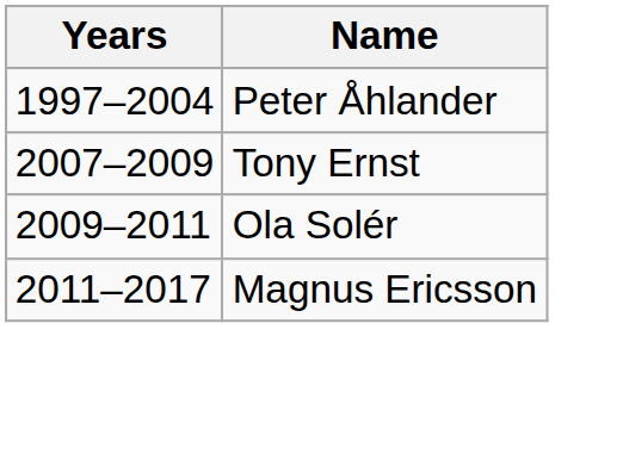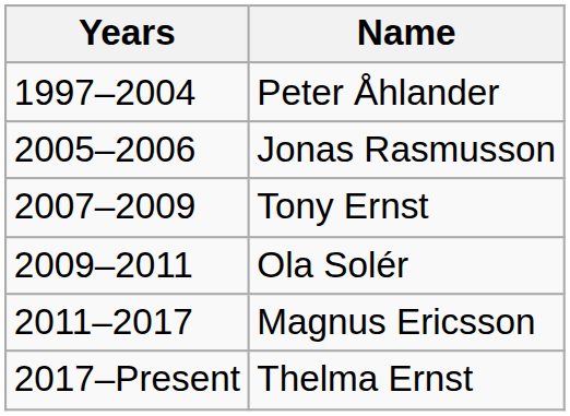 <table class="wikitable">
 <tr>
 <th>Years</th>
 <th>Name</th>
 </tr>
 <tr>
 <td>1997–2004</td>
 <td>Peter Åhlander</td>
+</tr>
+<tr>
+<td>2005–2006</td>
+<td>Jonas Rasmusson</td>
 </tr>
 <tr>
 <td>2007–2009</td>
 <td>Tony Ernst</td>
 </tr>
 <tr>
 <td>2009–2011</td>
 <td>Ola Solér</td>
 </tr>
 <tr>
 <td>2011–2017</td>
 <td>Magnus Ericsson</td>
 </tr>
+<tr>
+<td>2017–Present</td>
+<td>Thelma Ernst</td>
+</tr>
 </table>
